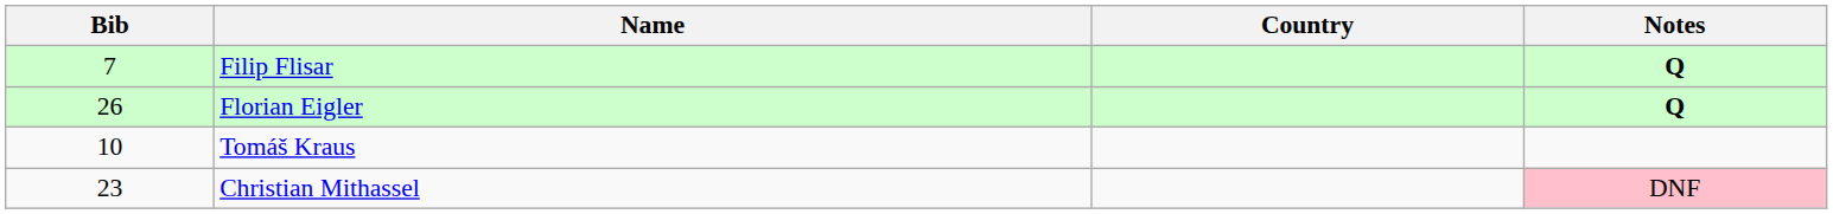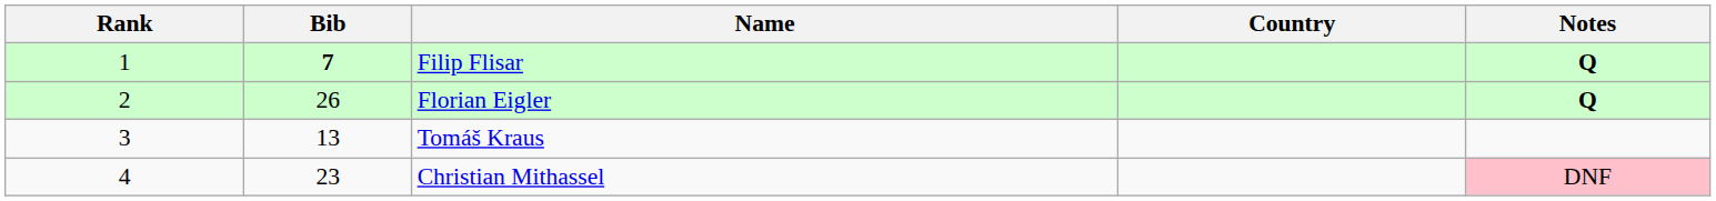 <table class="wikitable" style="text-align:center;" width=90%>
 <tr>
+<th>Rank</th>
 <th>Bib</th>
 <th>Name</th>
 <th>Country</th>
 <th>Notes</th>
 </tr>
 <tr bgcolor=ccffcc>
-<td>7</td>
+<td>1</td>
+<td><strong>7</strong></td>
 <td align=left><a href='#'>Filip Flisar</a></td>
 <td align=left></td>
 <td><strong>Q</strong></td>
 </tr>
 <tr bgcolor=ccffcc>
+<td>2</td>
 <td>26</td>
 <td align=left><a href='#'>Florian Eigler</a></td>
 <td align=left></td>
 <td><strong>Q</strong></td>
 </tr>
 <tr>
-<td>10</td>
+<td>3</td>
+<td>13</td>
 <td align=left><a href='#'>Tomáš Kraus</a></td>
 <td align=left></td>
 <td></td>
 </tr>
 <tr>
+<td>4</td>
 <td>23</td>
 <td align=left><a href='#'>Christian Mithassel</a></td>
 <td align=left></td>
 <td style="background: pink;">DNF</td>
 </tr>
 </table>
